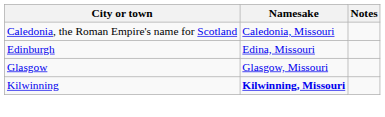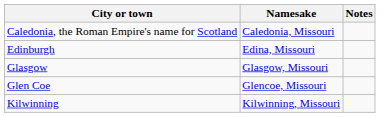 <table class="wikitable">
 <tr>
 <th>City or town</th>
 <th>Namesake</th>
 <th>Notes</th>
 </tr>
 <tr>
 <td><a href='#'>Caledonia</a>, the Roman Empire's name for <a href='#'>Scotland</a></td>
 <td><a href='#'>Caledonia, Missouri</a></td>
 <td></td>
 </tr>
 <tr>
 <td><a href='#'>Edinburgh</a></td>
 <td><a href='#'>Edina, Missouri</a></td>
 <td></td>
 </tr>
 <tr>
 <td><a href='#'>Glasgow</a></td>
 <td><a href='#'>Glasgow, Missouri</a></td>
 <td></td>
 </tr>
 <tr>
+<td><a href='#'>Glen Coe</a></td>
+<td><a href='#'>Glencoe, Missouri</a></td>
+<td></td>
+</tr>
+<tr>
 <td><a href='#'>Kilwinning</a></td>
-<td><strong><a href='#'>Kilwinning, Missouri</a></strong></td>
+<td><a href='#'>Kilwinning, Missouri</a></td>
 <td></td>
 </tr>
 </table>
